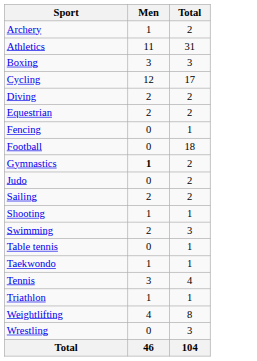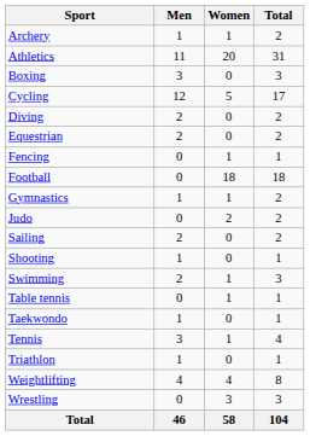 <table class="wikitable sortable" style="text-align:center;">
 <tr>
 <th width=180>Sport</th>
 <th width=55>Men</th>
+<th width=55>Women</th>
 <th width=55>Total</th>
 </tr>
 <tr>
 <td align=left><a href='#'>Archery</a></td>
+<td>1</td>
 <td>1</td>
 <td>2</td>
 </tr>
 <tr>
 <td align=left><a href='#'>Athletics</a></td>
 <td>11</td>
+<td>20</td>
 <td>31</td>
 </tr>
 <tr>
 <td align=left><a href='#'>Boxing</a></td>
 <td>3</td>
+<td>0</td>
 <td>3</td>
 </tr>
 <tr>
 <td align=left><a href='#'>Cycling</a></td>
 <td>12</td>
+<td>5</td>
 <td>17</td>
 </tr>
 <tr>
 <td align=left><a href='#'>Diving</a></td>
 <td>2</td>
+<td>0</td>
 <td>2</td>
 </tr>
 <tr>
 <td align=left><a href='#'>Equestrian</a></td>
 <td>2</td>
+<td>0</td>
 <td>2</td>
 </tr>
 <tr>
 <td align=left><a href='#'>Fencing</a></td>
 <td>0</td>
 <td>1</td>
+<td>1</td>
 </tr>
 <tr>
 <td align=left><a href='#'>Football</a></td>
 <td>0</td>
 <td>18</td>
+<td>18</td>
 </tr>
 <tr>
 <td align=left><a href='#'>Gymnastics</a></td>
-<td><strong>1</strong></td>
+<td>1</td>
+<td>1</td>
 <td>2</td>
 </tr>
 <tr>
 <td align=left><a href='#'>Judo</a></td>
 <td>0</td>
 <td>2</td>
+<td>2</td>
 </tr>
 <tr>
 <td align=left><a href='#'>Sailing</a></td>
 <td>2</td>
+<td>0</td>
 <td>2</td>
 </tr>
 <tr>
 <td align=left><a href='#'>Shooting</a></td>
 <td>1</td>
+<td>0</td>
 <td>1</td>
 </tr>
 <tr>
 <td align=left><a href='#'>Swimming</a></td>
 <td>2</td>
+<td>1</td>
 <td>3</td>
 </tr>
 <tr>
 <td align=left><a href='#'>Table tennis</a></td>
 <td>0</td>
 <td>1</td>
+<td>1</td>
 </tr>
 <tr>
 <td align=left><a href='#'>Taekwondo</a></td>
 <td>1</td>
+<td>0</td>
 <td>1</td>
 </tr>
 <tr>
 <td align=left><a href='#'>Tennis</a></td>
 <td>3</td>
+<td>1</td>
 <td>4</td>
 </tr>
 <tr>
 <td align=left><a href='#'>Triathlon</a></td>
 <td>1</td>
+<td>0</td>
 <td>1</td>
 </tr>
 <tr>
 <td align=left><a href='#'>Weightlifting</a></td>
+<td>4</td>
 <td>4</td>
 <td>8</td>
 </tr>
 <tr>
 <td align=left><a href='#'>Wrestling</a></td>
 <td>0</td>
 <td>3</td>
+<td>3</td>
 </tr>
 <tr class="sortbottom">
 <th>Total</th>
 <th>46</th>
+<th>58</th>
 <th>104</th>
 </tr>
 </table>
